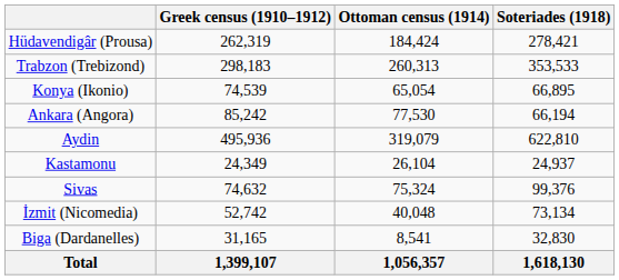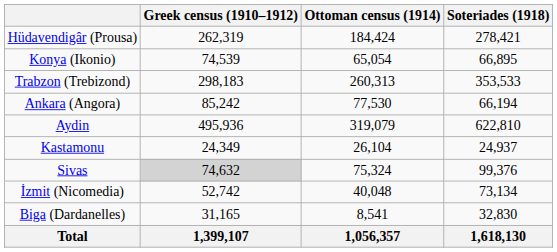 <table class="wikitable" style="text-align:center">
 <tr>
 <th></th>
 <th>Greek census (1910–1912)</th>
 <th>Ottoman census (1914)</th>
 <th>Soteriades (1918)</th>
 </tr>
 <tr>
 <td><a href='#'>Hüdavendigâr</a> (Prousa)</td>
 <td>262,319</td>
 <td>184,424</td>
 <td>278,421</td>
 </tr>
 <tr>
+<td><a href='#'>Konya</a> (Ikonio)</td>
+<td>74,539</td>
+<td>65,054</td>
+<td>66,895</td>
+</tr>
+<tr>
 <td><a href='#'>Trabzon</a> (Trebizond)</td>
 <td>298,183</td>
 <td>260,313</td>
 <td>353,533</td>
-</tr>
-<tr>
-<td><a href='#'>Konya</a> (Ikonio)</td>
-<td>74,539</td>
-<td>65,054</td>
-<td>66,895</td>
 </tr>
 <tr>
 <td><a href='#'>Ankara</a> (Angora)</td>
 <td>85,242</td>
 <td>77,530</td>
 <td>66,194</td>
 </tr>
 <tr>
 <td><a href='#'>Aydin</a></td>
 <td>495,936</td>
 <td>319,079</td>
 <td>622,810</td>
 </tr>
 <tr>
 <td><a href='#'>Kastamonu</a></td>
 <td>24,349</td>
 <td>26,104</td>
 <td>24,937</td>
 </tr>
 <tr>
 <td><a href='#'>Sivas</a></td>
-<td>74,632</td>
+<td style="background: lightgrey;">74,632</td>
 <td>75,324</td>
 <td>99,376</td>
 </tr>
 <tr>
 <td><a href='#'>İzmit</a> (Nicomedia)</td>
 <td>52,742</td>
 <td>40,048</td>
 <td>73,134</td>
 </tr>
 <tr>
 <td><a href='#'>Biga</a> (Dardanelles)</td>
 <td>31,165</td>
 <td>8,541</td>
 <td>32,830</td>
 </tr>
 <tr>
 <th>Total</th>
 <th>1,399,107</th>
 <th>1,056,357</th>
 <th>1,618,130</th>
 </tr>
 </table>
